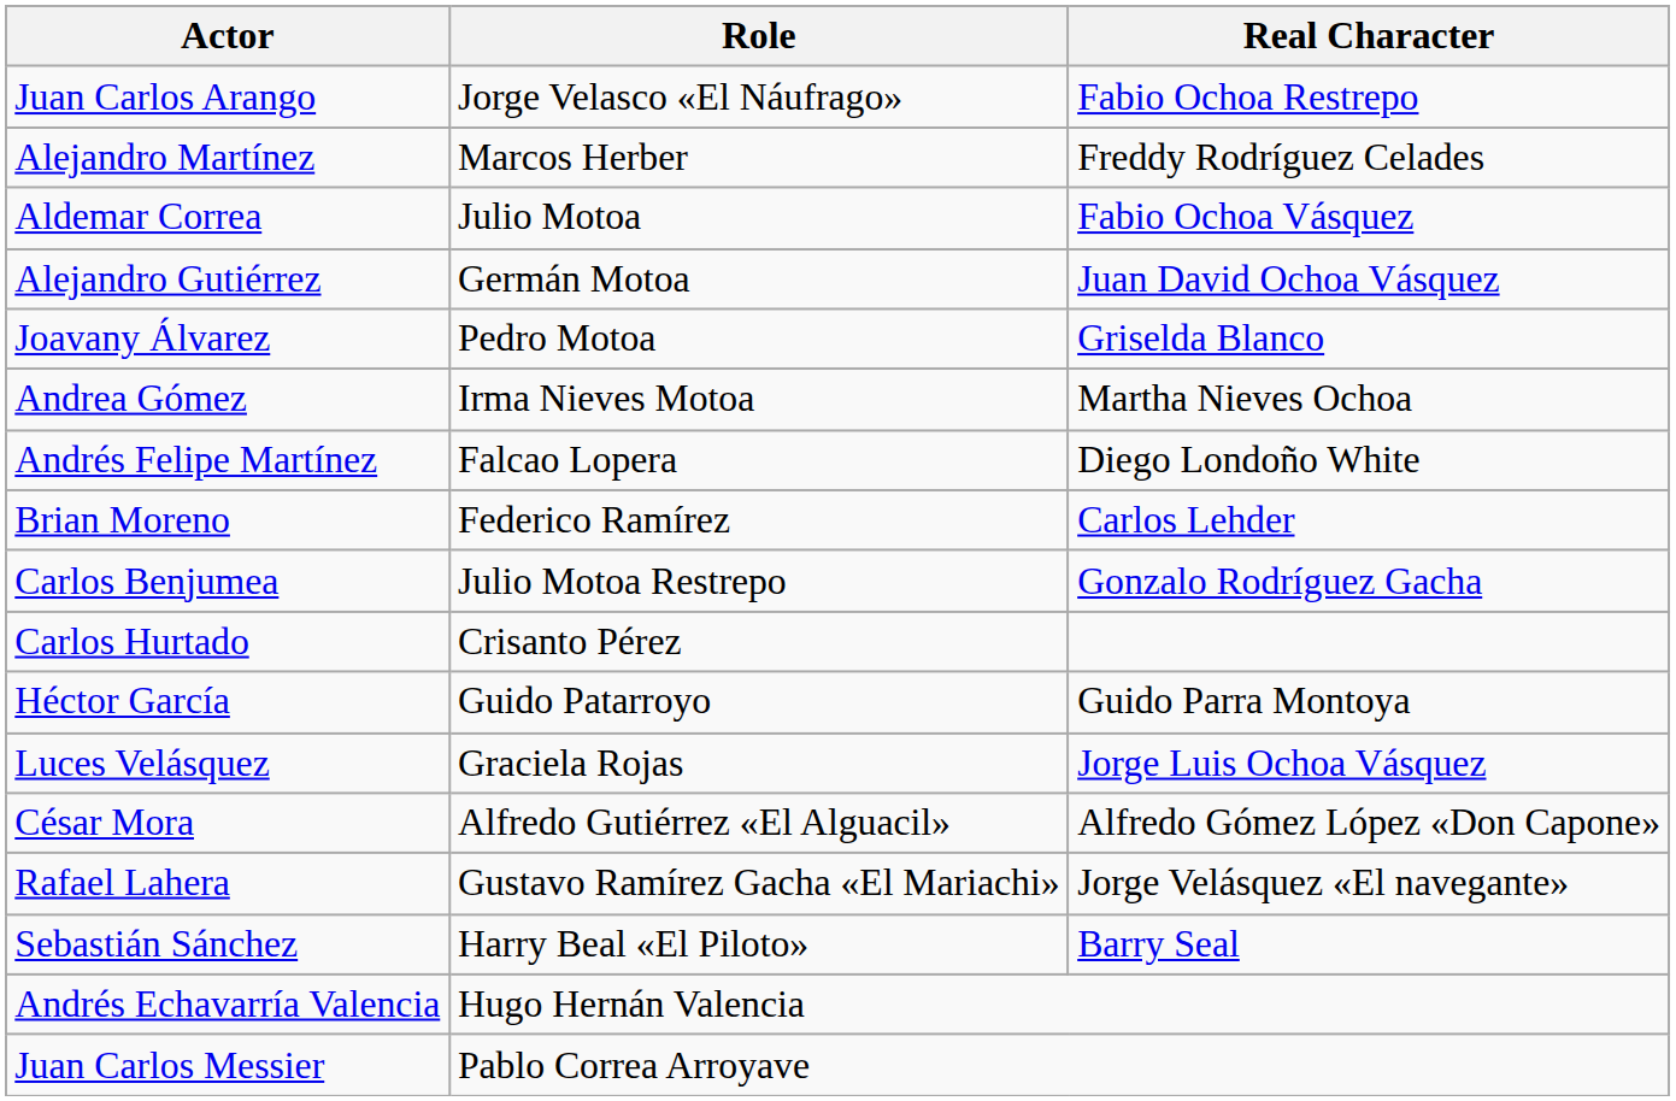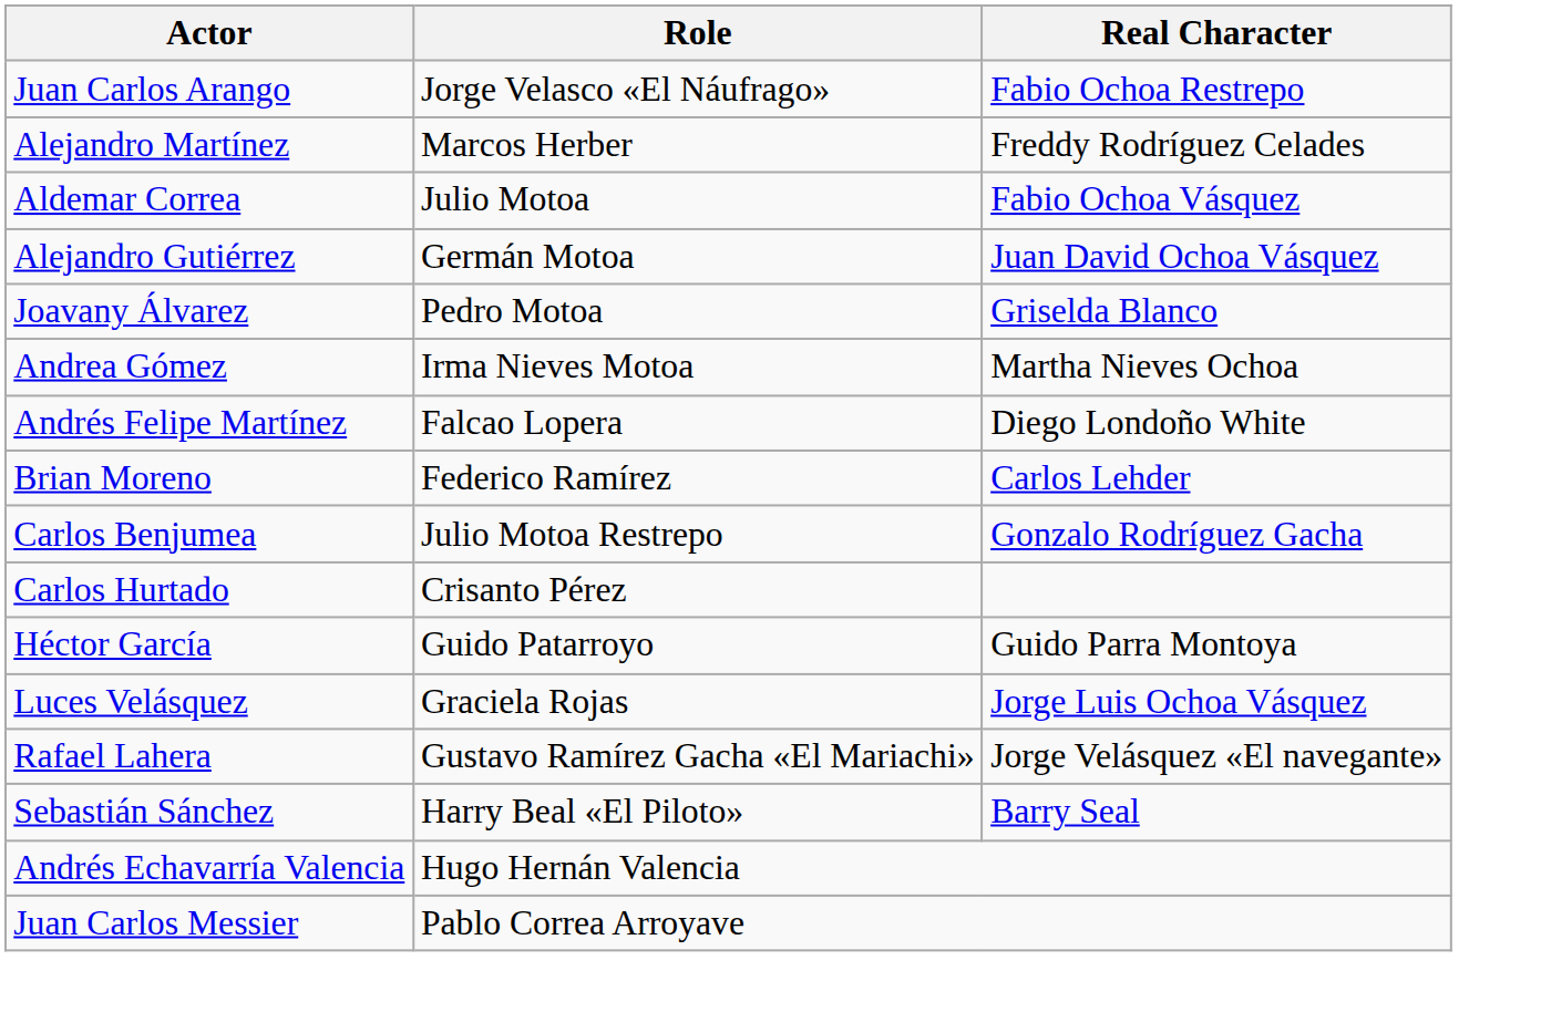 <table class="wikitable sortable">
 <tr>
 <th>Actor</th>
 <th>Role</th>
 <th>Real Character</th>
 </tr>
 <tr>
 <td><a href='#'>Juan Carlos Arango</a></td>
 <td>Jorge Velasco «El Náufrago»</td>
 <td><a href='#'>Fabio Ochoa Restrepo</a></td>
 </tr>
 <tr>
 <td><a href='#'>Alejandro Martínez</a></td>
 <td>Marcos Herber</td>
 <td>Freddy Rodríguez Celades</td>
 </tr>
 <tr>
 <td><a href='#'>Aldemar Correa</a></td>
 <td>Julio Motoa</td>
 <td><a href='#'>Fabio Ochoa Vásquez</a></td>
 </tr>
 <tr>
 <td><a href='#'>Alejandro Gutiérrez</a></td>
 <td>Germán Motoa</td>
 <td><a href='#'>Juan David Ochoa Vásquez</a></td>
 </tr>
 <tr>
 <td><a href='#'>Joavany Álvarez</a></td>
 <td>Pedro Motoa</td>
 <td><a href='#'>Griselda Blanco</a></td>
 </tr>
 <tr>
 <td><a href='#'>Andrea Gómez</a></td>
 <td>Irma Nieves Motoa</td>
 <td>Martha Nieves Ochoa</td>
 </tr>
 <tr>
 <td><a href='#'>Andrés Felipe Martínez</a></td>
 <td>Falcao Lopera</td>
 <td>Diego Londoño White</td>
 </tr>
 <tr>
 <td><a href='#'>Brian Moreno</a></td>
 <td>Federico Ramírez</td>
 <td><a href='#'>Carlos Lehder</a></td>
 </tr>
 <tr>
 <td><a href='#'>Carlos Benjumea</a></td>
 <td>Julio Motoa Restrepo</td>
 <td><a href='#'>Gonzalo Rodríguez Gacha</a></td>
 </tr>
 <tr>
 <td><a href='#'>Carlos Hurtado</a></td>
 <td>Crisanto Pérez</td>
 <td></td>
 </tr>
 <tr>
 <td><a href='#'>Héctor García</a></td>
 <td>Guido Patarroyo</td>
 <td>Guido Parra Montoya</td>
 </tr>
 <tr>
 <td><a href='#'>Luces Velásquez</a></td>
 <td>Graciela Rojas</td>
 <td><a href='#'>Jorge Luis Ochoa Vásquez</a></td>
 </tr>
 <tr>
-<td><a href='#'>César Mora</a></td>
-<td>Alfredo Gutiérrez «El Alguacil»</td>
-<td>Alfredo Gómez López «Don Capone»</td>
-</tr>
-<tr>
 <td><a href='#'>Rafael Lahera</a></td>
 <td>Gustavo Ramírez Gacha «El Mariachi»</td>
 <td>Jorge Velásquez «El navegante»</td>
 </tr>
 <tr>
 <td><a href='#'>Sebastián Sánchez</a></td>
 <td>Harry Beal «El Piloto»</td>
 <td><a href='#'>Barry Seal</a></td>
 </tr>
 <tr>
 <td><a href='#'>Andrés Echavarría Valencia</a></td>
 <td colspan="2">Hugo Hernán Valencia</td>
 </tr>
 <tr>
 <td><a href='#'>Juan Carlos Messier</a></td>
 <td colspan="2">Pablo Correa Arroyave</td>
 </tr>
 </table>
